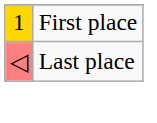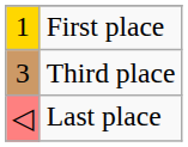 <table class="wikitable">
 <tr>
 </tr>
 <tr>
 <td style="text-align:center; background-color:#FFD700;">1</td>
 <td>First place</td>
 </tr>
 <tr>
+<td style="text-align:center; background-color:#C96;">3</td>
+<td>Third place</td>
+</tr>
+<tr>
 <td style="text-align:center; background-color:#FE8080;">◁</td>
 <td>Last place</td>
 </tr>
 </table>
